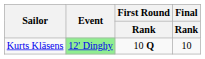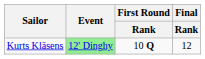 <table class=wikitable style="font-size:90%">
 <tr>
 <th rowspan=2>Sailor</th>
 <th rowspan=2>Event</th>
 <th>First Round</th>
 <th>Final</th>
 </tr>
 <tr>
 <th>Rank</th>
 <th>Rank</th>
 </tr>
 <tr>
 <td><a href='#'>Kurts Klāsens</a></td>
 <td style="background: lightgreen;"><a href='#'>12' Dinghy</a></td>
 <td align=center>10 <strong>Q</strong></td>
-<td align=center>10</td>
+<td align=center>12</td>
 </tr>
 </table>
